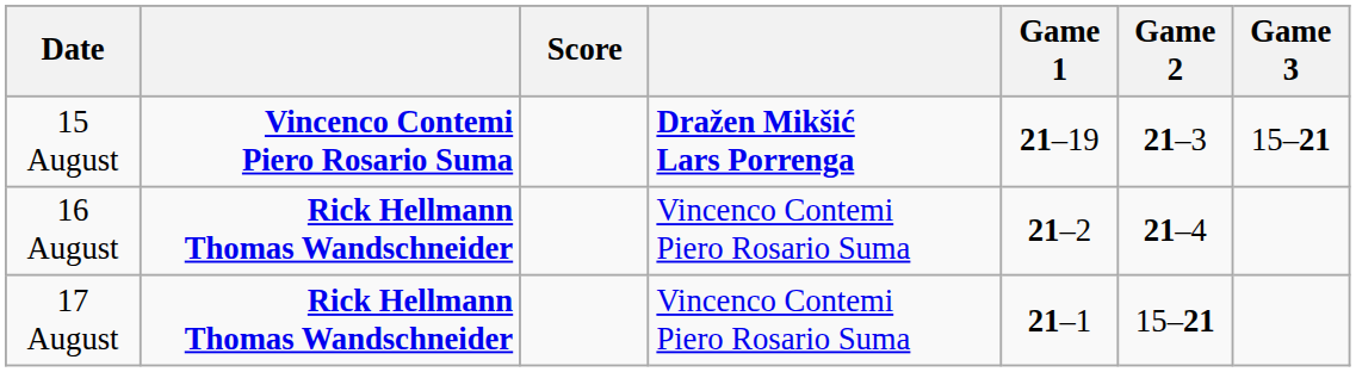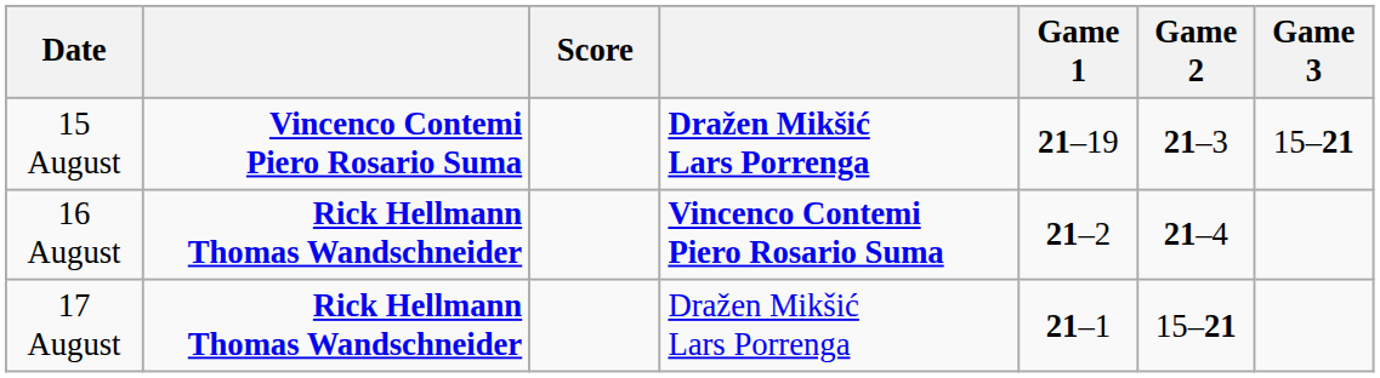 <table class="wikitable" style="text-align: center; font-size:90% ">
 <tr>
 <th width="60">Date</th>
 <th align="right" width="200"></th>
 <th width="60">Score</th>
 <th align="left" width="200"></th>
 <th width="50">Game 1</th>
 <th width="50">Game 2</th>
 <th width="50">Game 3</th>
 </tr>
 <tr>
 <td>15 August</td>
 <td align="right"><strong><a href='#'>Vincenco Contemi</a> <br><a href='#'>Piero Rosario Suma</a> </strong></td>
 <td align="center"></td>
 <td align="left"><strong> <a href='#'>Dražen Mikšić</a><br> <a href='#'>Lars Porrenga</a></strong></td>
 <td><strong>21</strong>–19</td>
 <td><strong>21</strong>–3</td>
 <td>15–<strong>21</strong></td>
 </tr>
 <tr>
 <td>16 August</td>
 <td align="right"><strong><a href='#'>Rick Hellmann</a> <br><a href='#'>Thomas Wandschneider</a> </strong></td>
 <td align="center"></td>
-<td align="left"> <a href='#'>Vincenco Contemi</a><br> <a href='#'>Piero Rosario Suma</a></td>
+<td align="left"><strong> <a href='#'>Vincenco Contemi</a><br> <a href='#'>Piero Rosario Suma</a></strong></td>
 <td><strong>21</strong>–2</td>
 <td><strong>21</strong>–4</td>
 <td></td>
 </tr>
 <tr>
 <td>17 August</td>
 <td align="right"><strong><a href='#'>Rick Hellmann</a> <br><a href='#'>Thomas Wandschneider</a> </strong></td>
 <td align="center"></td>
-<td align="left"> <a href='#'>Vincenco Contemi</a><br> <a href='#'>Piero Rosario Suma</a></td>
+<td align="left"> <a href='#'>Dražen Mikšić</a><br> <a href='#'>Lars Porrenga</a></td>
 <td><strong>21</strong>–1</td>
 <td>15–<strong>21</strong></td>
 <td></td>
 </tr>
 </table>
